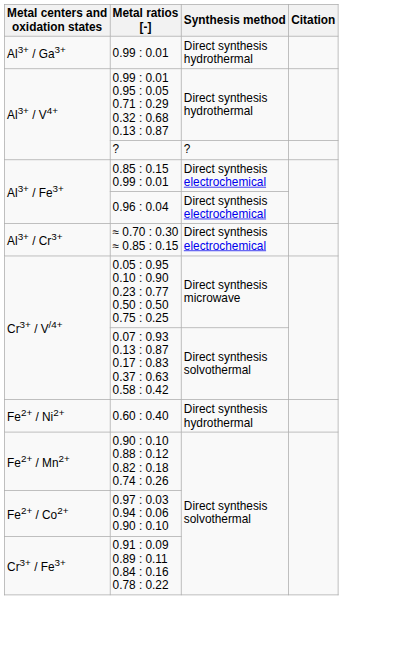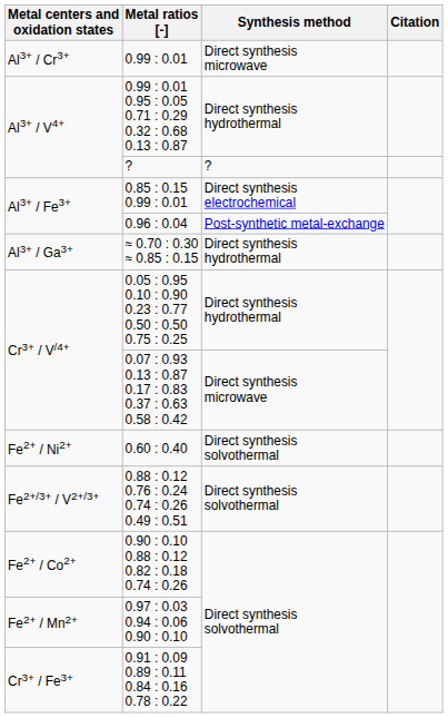 <table class="wikitable">
 <tr>
 <th>Metal centers and<br>oxidation states</th>
 <th>Metal ratios<br>[-]</th>
 <th>Synthesis method</th>
 <th>Citation</th>
 </tr>
 <tr>
-<td>Al<sup>3+</sup> / Ga<sup>3+</sup></td>
+<td>Al<sup>3+</sup> / Cr<sup>3+</sup></td>
 <td>0.99 : 0.01</td>
-<td>Direct synthesis<br>hydrothermal</td>
+<td>Direct synthesis<br>microwave</td>
 <td></td>
 </tr>
 <tr>
 <td rowspan="2">Al<sup>3+</sup> / V<sup>4+</sup></td>
 <td>0.99 : 0.01<br>0.95 : 0.05<br>0.71 : 0.29<br>0.32 : 0.68<br>0.13 : 0.87</td>
 <td>Direct synthesis<br>hydrothermal</td>
 <td></td>
 </tr>
 <tr>
 <td>?</td>
 <td>?</td>
 <td></td>
 </tr>
 <tr>
 <td rowspan="2">Al<sup>3+</sup> / Fe<sup>3+</sup></td>
 <td>0.85 : 0.15<br>0.99 : 0.01</td>
 <td>Direct synthesis<br><a href='#'>electrochemical</a></td>
 <td rowspan="2"></td>
 </tr>
 <tr>
 <td>0.96 : 0.04</td>
-<td>Direct synthesis<br><a href='#'>electrochemical</a></td>
+<td><a href='#'>Post-synthetic metal-exchange</a></td>
 </tr>
 <tr>
-<td>Al<sup>3+</sup> / Cr<sup>3+</sup></td>
+<td>Al<sup>3+</sup> / Ga<sup>3+</sup></td>
 <td>≈ 0.70 : 0.30<br>≈ 0.85 : 0.15</td>
-<td>Direct synthesis<br><a href='#'>electrochemical</a></td>
+<td>Direct synthesis<br>hydrothermal</td>
 <td></td>
 </tr>
 <tr>
 <td rowspan="2">Cr<sup>3+</sup> / V<sup>/4+</sup></td>
 <td>0.05 : 0.95<br>0.10 : 0.90<br>0.23 : 0.77<br>0.50 : 0.50<br>0.75 : 0.25</td>
-<td>Direct synthesis<br>microwave</td>
+<td>Direct synthesis<br>hydrothermal</td>
 <td rowspan="2"></td>
 </tr>
 <tr>
 <td>0.07 : 0.93<br>0.13 : 0.87<br>0.17 : 0.83<br>0.37 : 0.63<br>0.58 : 0.42</td>
-<td>Direct synthesis<br>solvothermal</td>
+<td>Direct synthesis<br>microwave</td>
 </tr>
 <tr>
 <td>Fe<sup>2+</sup> / Ni<sup>2+</sup></td>
 <td>0.60 : 0.40</td>
-<td>Direct synthesis<br>hydrothermal</td>
+<td>Direct synthesis<br>solvothermal</td>
 <td></td>
 </tr>
 <tr>
-<td>Fe<sup>2+</sup> / Mn<sup>2+</sup></td>
+<td>Fe<sup>2+/3+</sup> / V<sup>2+/3+</sup></td>
+<td>0.88 : 0.12<br>0.76 : 0.24<br>0.74 : 0.26<br>0.49 : 0.51</td>
+<td>Direct synthesis<br>solvothermal</td>
+<td></td>
+</tr>
+<tr>
+<td>Fe<sup>2+</sup> / Co<sup>2+</sup></td>
 <td>0.90 : 0.10<br>0.88 : 0.12<br>0.82 : 0.18<br>0.74 : 0.26</td>
 <td rowspan="3">Direct synthesis<br>solvothermal</td>
 <td rowspan="3"></td>
 </tr>
 <tr>
-<td>Fe<sup>2+</sup> / Co<sup>2+</sup></td>
+<td>Fe<sup>2+</sup> / Mn<sup>2+</sup></td>
 <td>0.97 : 0.03<br>0.94 : 0.06<br>0.90 : 0.10</td>
 </tr>
 <tr>
 <td>Cr<sup>3+</sup> / Fe<sup>3+</sup></td>
 <td>0.91 : 0.09<br>0.89 : 0.11<br>0.84 : 0.16<br>0.78 : 0.22</td>
 </tr>
 </table>
